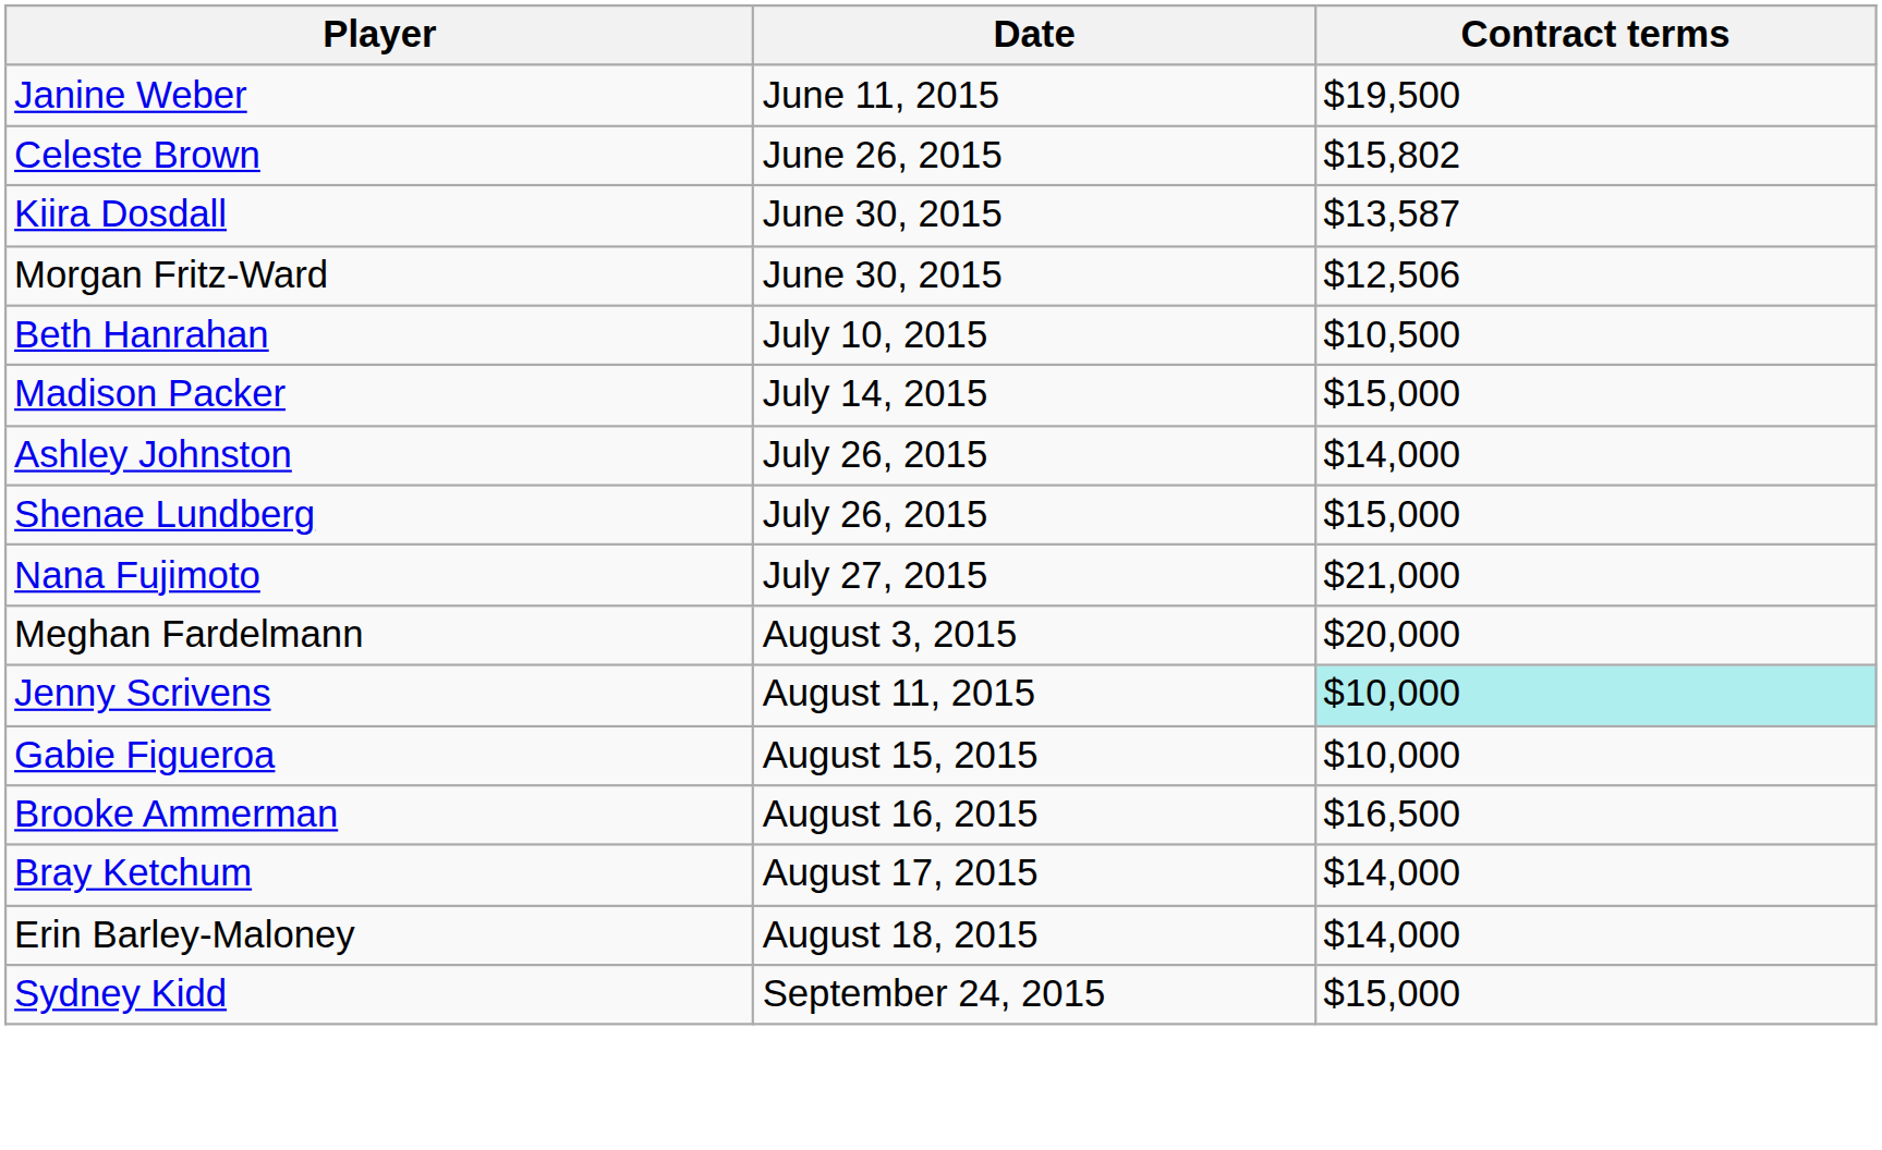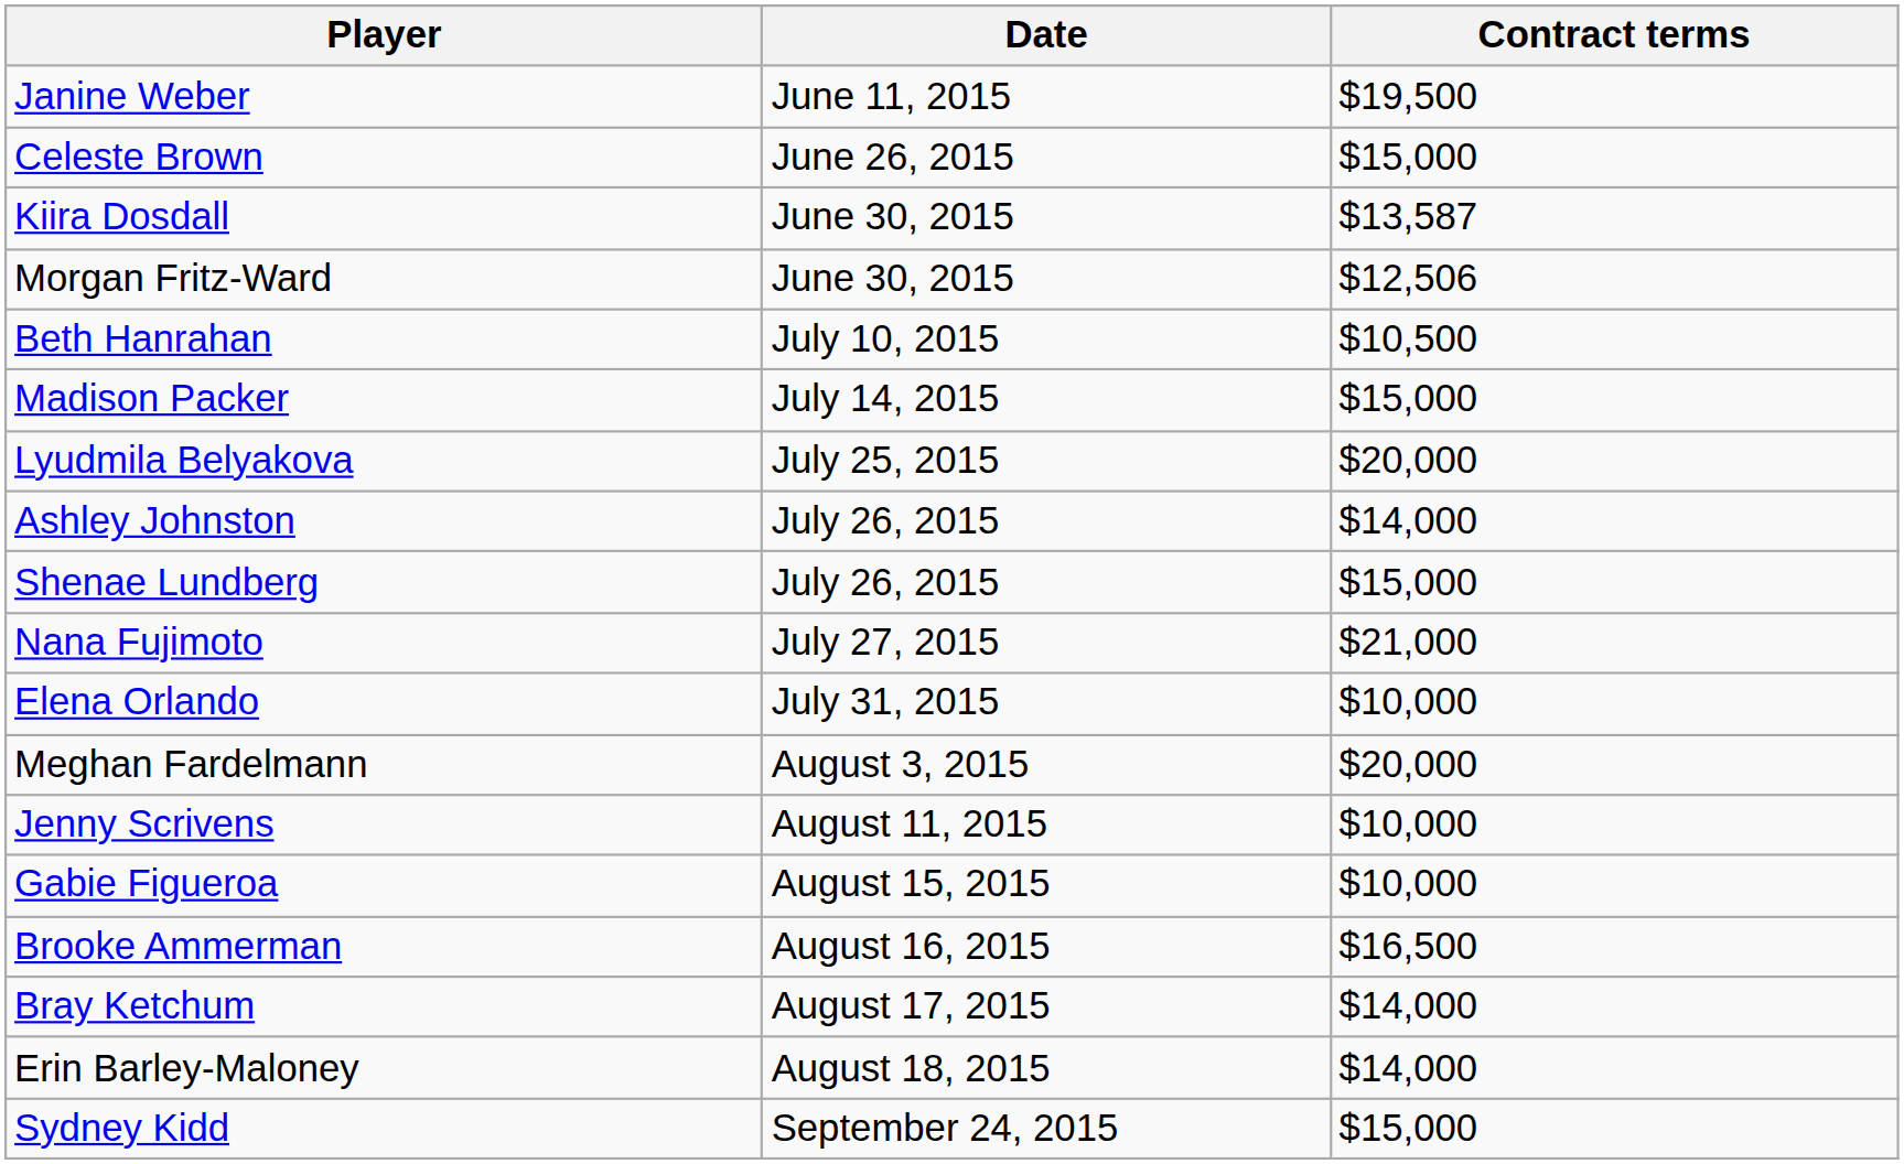 <table class="wikitable" style="width:50%;">
 <tr style="text-align:center; background:#ddd;">
 <th style="width:40%;">Player</th>
 <th style="width:30%;">Date</th>
 <th style="width:30%;">Contract terms</th>
 </tr>
 <tr>
 <td><a href='#'>Janine Weber</a></td>
 <td>June 11, 2015</td>
 <td>$19,500</td>
 </tr>
 <tr>
 <td><a href='#'>Celeste Brown</a></td>
 <td>June 26, 2015</td>
-<td>$15,802</td>
+<td>$15,000</td>
 </tr>
 <tr>
 <td><a href='#'>Kiira Dosdall</a></td>
 <td>June 30, 2015</td>
 <td>$13,587</td>
 </tr>
 <tr>
 <td>Morgan Fritz-Ward</td>
 <td>June 30, 2015</td>
 <td>$12,506</td>
 </tr>
 <tr>
 <td><a href='#'>Beth Hanrahan</a></td>
 <td>July 10, 2015</td>
 <td>$10,500</td>
 </tr>
 <tr>
 <td><a href='#'>Madison Packer</a></td>
 <td>July 14, 2015</td>
 <td>$15,000</td>
 </tr>
 <tr>
+<td><a href='#'>Lyudmila Belyakova</a></td>
+<td>July 25, 2015</td>
+<td>$20,000</td>
+</tr>
+<tr>
 <td><a href='#'>Ashley Johnston</a></td>
 <td>July 26, 2015</td>
 <td>$14,000</td>
 </tr>
 <tr>
 <td><a href='#'>Shenae Lundberg</a></td>
 <td>July 26, 2015</td>
 <td>$15,000</td>
 </tr>
 <tr>
 <td><a href='#'>Nana Fujimoto</a></td>
 <td>July 27, 2015</td>
 <td>$21,000</td>
 </tr>
 <tr>
+<td><a href='#'>Elena Orlando</a></td>
+<td>July 31, 2015</td>
+<td>$10,000</td>
+</tr>
+<tr>
 <td>Meghan Fardelmann</td>
 <td>August 3, 2015</td>
 <td>$20,000</td>
 </tr>
 <tr>
 <td><a href='#'>Jenny Scrivens</a></td>
 <td>August 11, 2015</td>
-<td style="background: paleturquoise;">$10,000</td>
+<td>$10,000</td>
 </tr>
 <tr>
 <td><a href='#'>Gabie Figueroa</a></td>
 <td>August 15, 2015</td>
 <td>$10,000</td>
 </tr>
 <tr>
 <td><a href='#'>Brooke Ammerman</a></td>
 <td>August 16, 2015</td>
 <td>$16,500</td>
 </tr>
 <tr>
 <td><a href='#'>Bray Ketchum</a></td>
 <td>August 17, 2015</td>
 <td>$14,000</td>
 </tr>
 <tr>
 <td>Erin Barley-Maloney</td>
 <td>August 18, 2015</td>
 <td>$14,000</td>
 </tr>
 <tr>
 <td><a href='#'>Sydney Kidd</a></td>
 <td>September 24, 2015</td>
 <td>$15,000</td>
 </tr>
 </table>
